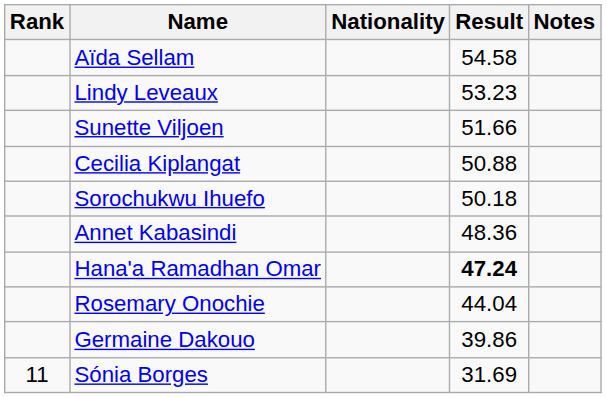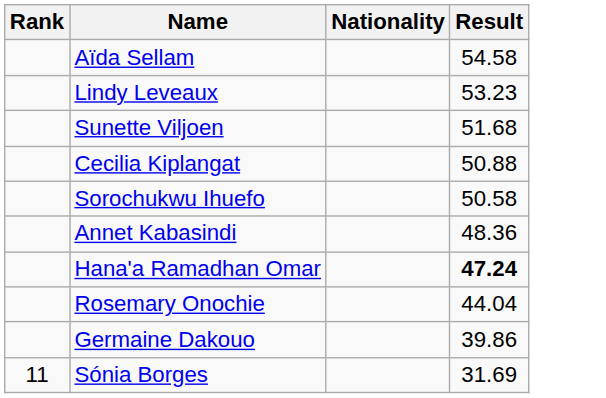 <table class="wikitable sortable" style="text-align:center">
 <tr>
 <th>Rank</th>
 <th>Name</th>
 <th>Nationality</th>
 <th>Result</th>
-<th>Notes</th>
 </tr>
 <tr>
 <td></td>
 <td align=left><a href='#'>Aïda Sellam</a></td>
 <td align=left></td>
 <td>54.58</td>
-<td></td>
 </tr>
 <tr>
 <td></td>
 <td align=left><a href='#'>Lindy Leveaux</a></td>
 <td align=left></td>
 <td>53.23</td>
-<td></td>
 </tr>
 <tr>
 <td></td>
 <td align=left><a href='#'>Sunette Viljoen</a></td>
 <td align=left></td>
-<td>51.66</td>
-<td></td>
+<td>51.68</td>
 </tr>
 <tr>
 <td></td>
 <td align=left><a href='#'>Cecilia Kiplangat</a></td>
 <td align=left></td>
 <td>50.88</td>
-<td></td>
 </tr>
 <tr>
 <td></td>
 <td align=left><a href='#'>Sorochukwu Ihuefo</a></td>
 <td align=left></td>
-<td>50.18</td>
-<td></td>
+<td>50.58</td>
 </tr>
 <tr>
 <td></td>
 <td align=left><a href='#'>Annet Kabasindi</a></td>
 <td align=left></td>
 <td>48.36</td>
-<td></td>
 </tr>
 <tr>
 <td></td>
 <td align=left><a href='#'>Hana'a Ramadhan Omar</a></td>
 <td align=left></td>
 <td><strong>47.24</strong></td>
-<td></td>
 </tr>
 <tr>
 <td></td>
 <td align=left><a href='#'>Rosemary Onochie</a></td>
 <td align=left></td>
 <td>44.04</td>
-<td></td>
 </tr>
 <tr>
 <td></td>
 <td align=left><a href='#'>Germaine Dakouo</a></td>
 <td align=left></td>
 <td>39.86</td>
-<td></td>
 </tr>
 <tr>
 <td>11</td>
 <td align=left><a href='#'>Sónia Borges</a></td>
 <td align=left></td>
 <td>31.69</td>
-<td></td>
 </tr>
 </table>
